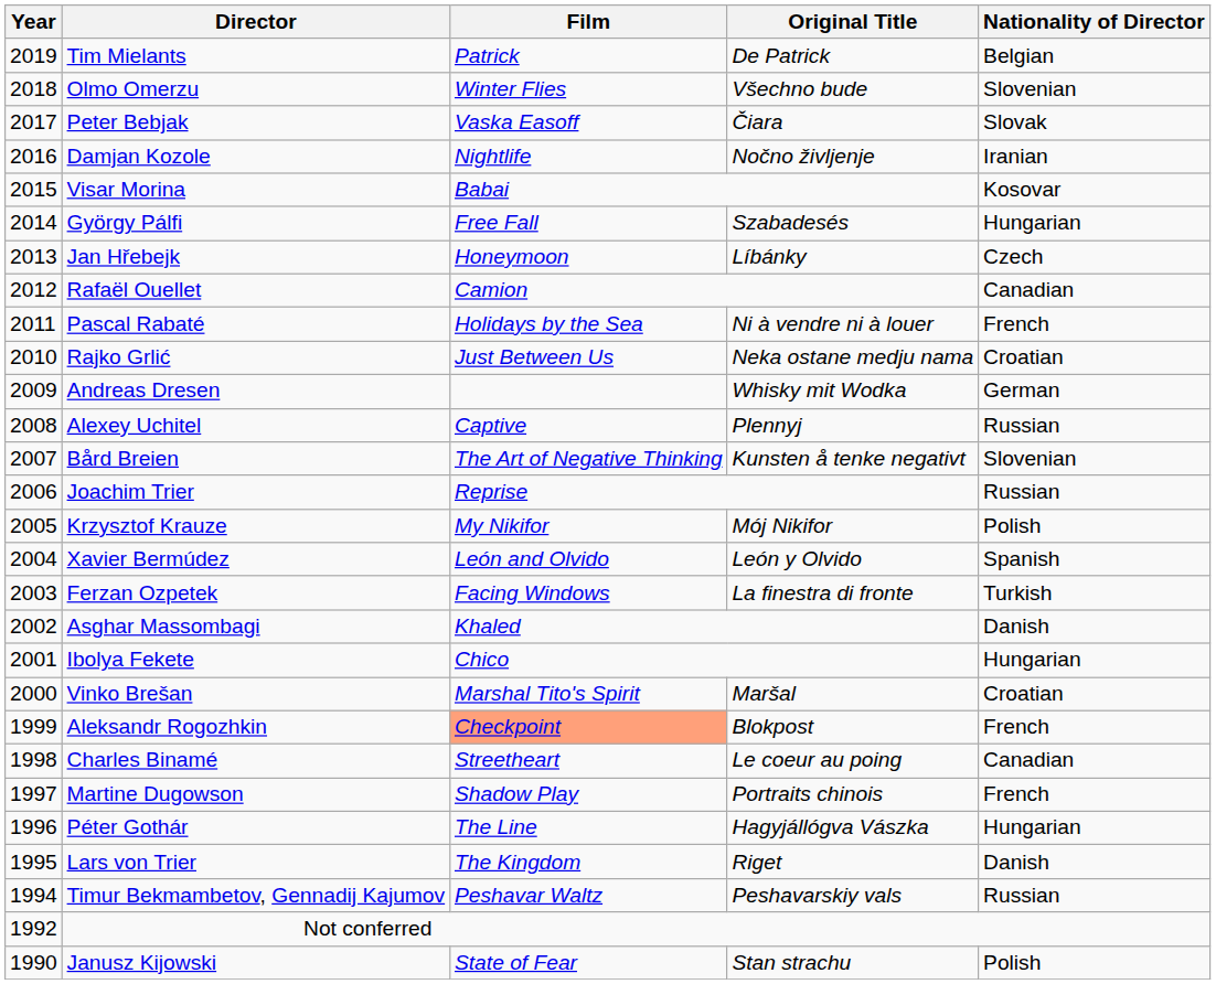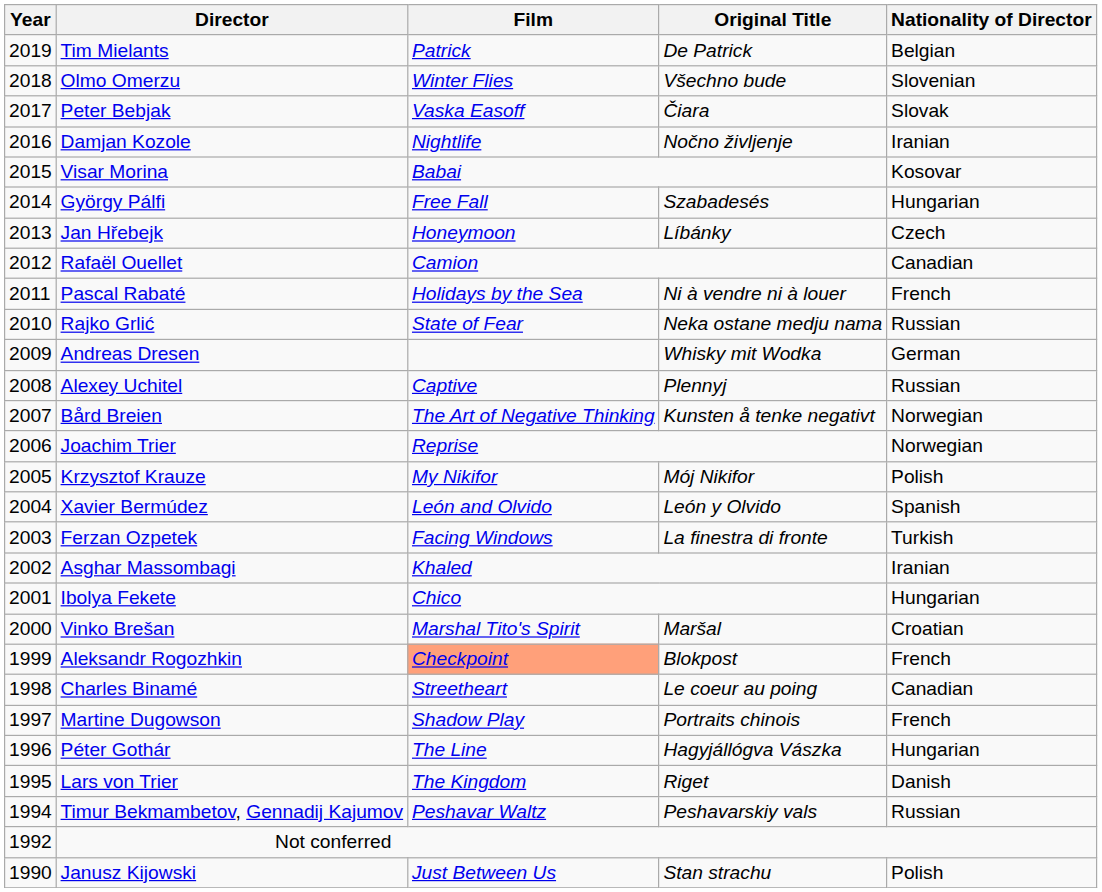 <table class="wikitable sortable">
 <tr>
 <th>Year</th>
 <th>Director</th>
 <th>Film</th>
 <th>Original Title</th>
 <th>Nationality of Director</th>
 </tr>
 <tr>
 <td>2019</td>
 <td data-sort-value="Omerzu"><a href='#'>Tim Mielants</a></td>
 <td><em><a href='#'>Patrick</a></em></td>
 <td><em>De Patrick</em></td>
 <td>Belgian</td>
 </tr>
 <tr>
 <td>2018</td>
 <td data-sort-value="Omerzu"><a href='#'>Olmo Omerzu</a></td>
 <td><em><a href='#'>Winter Flies</a></em></td>
 <td><em>Všechno bude</em></td>
 <td>Slovenian</td>
 </tr>
 <tr>
 <td>2017</td>
 <td data-sort-value="Bebjak"><a href='#'>Peter Bebjak</a></td>
 <td><em><a href='#'>Vaska Easoff</a></em></td>
 <td><em>Čiara</em></td>
 <td>Slovak</td>
 </tr>
 <tr>
 <td>2016</td>
 <td data-sort-value="Kozole"><a href='#'>Damjan Kozole</a></td>
 <td><em><a href='#'>Nightlife</a></em></td>
 <td><em>Nočno življenje</em></td>
 <td>Iranian</td>
 </tr>
 <tr>
 <td>2015</td>
 <td data-sort-value="Morina"><a href='#'>Visar Morina</a></td>
 <td colspan=2><em><a href='#'>Babai</a></em></td>
 <td>Kosovar</td>
 </tr>
 <tr>
 <td>2014</td>
 <td data-sort-value="Palfi"><a href='#'>György Pálfi</a></td>
 <td><em><a href='#'>Free Fall</a></em></td>
 <td><em>Szabadesés</em></td>
 <td>Hungarian</td>
 </tr>
 <tr>
 <td>2013</td>
 <td data-sort-value="Hrebejk"><a href='#'>Jan Hřebejk</a></td>
 <td><em><a href='#'>Honeymoon</a></em></td>
 <td><em>Líbánky</em></td>
 <td>Czech</td>
 </tr>
 <tr>
 <td>2012</td>
 <td data-sort-value="Ouellet"><a href='#'>Rafaël Ouellet</a></td>
 <td colspan=2><em><a href='#'>Camion</a></em></td>
 <td>Canadian</td>
 </tr>
 <tr>
 <td>2011</td>
 <td data-sort-value="Rabate"><a href='#'>Pascal Rabaté</a></td>
 <td><em><a href='#'>Holidays by the Sea</a></em></td>
 <td><em>Ni à vendre ni à louer</em></td>
 <td>French</td>
 </tr>
 <tr>
 <td>2010</td>
 <td data-sort-value="Grlic"><a href='#'>Rajko Grlić</a></td>
-<td><em><a href='#'>Just Between Us</a></em></td>
+<td><em><a href='#'>State of Fear</a></em></td>
 <td><em>Neka ostane medju nama</em></td>
-<td>Croatian</td>
+<td>Russian</td>
 </tr>
 <tr>
 <td>2009</td>
 <td data-sort-value="Dresen"><a href='#'>Andreas Dresen</a></td>
 <td><em></em></td>
 <td><em>Whisky mit Wodka</em></td>
 <td>German</td>
 </tr>
 <tr>
 <td>2008</td>
 <td data-sort-value="Uchitel"><a href='#'>Alexey Uchitel</a></td>
 <td><em><a href='#'>Captive</a></em></td>
 <td><em>Plennyj</em></td>
 <td>Russian</td>
 </tr>
 <tr>
 <td>2007</td>
 <td data-sort-value="Breien"><a href='#'>Bård Breien</a></td>
 <td><em><a href='#'>The Art of Negative Thinking</a></em></td>
 <td><em>Kunsten å tenke negativt</em></td>
-<td>Slovenian</td>
+<td>Norwegian</td>
 </tr>
 <tr>
 <td>2006</td>
 <td data-sort-value="Trier"><a href='#'>Joachim Trier</a></td>
 <td colspan=2><em><a href='#'>Reprise</a></em></td>
-<td>Russian</td>
+<td>Norwegian</td>
 </tr>
 <tr>
 <td>2005</td>
 <td data-sort-value="Krauze"><a href='#'>Krzysztof Krauze</a></td>
 <td><em><a href='#'>My Nikifor</a></em></td>
 <td><em>Mój Nikifor</em></td>
 <td>Polish</td>
 </tr>
 <tr>
 <td>2004</td>
 <td data-sort-value="Bermúdez"><a href='#'>Xavier Bermúdez</a></td>
 <td><em><a href='#'>León and Olvido</a></em></td>
 <td><em>León y Olvido</em></td>
 <td>Spanish</td>
 </tr>
 <tr>
 <td>2003</td>
 <td data-sort-value="Ozpetek"><a href='#'>Ferzan Ozpetek</a></td>
 <td><em><a href='#'>Facing Windows</a></em></td>
 <td><em>La finestra di fronte</em></td>
 <td>Turkish</td>
 </tr>
 <tr>
 <td>2002</td>
 <td data-sort-value="Massombagi"><a href='#'>Asghar Massombagi</a></td>
 <td colspan=2><em><a href='#'>Khaled</a></em></td>
-<td>Danish</td>
+<td>Iranian</td>
 </tr>
 <tr>
 <td>2001</td>
 <td data-sort-value="Fekete"><a href='#'>Ibolya Fekete</a></td>
 <td colspan=2><em><a href='#'>Chico</a></em></td>
 <td>Hungarian</td>
 </tr>
 <tr>
 <td>2000</td>
 <td data-sort-value="Bresan"><a href='#'>Vinko Brešan</a></td>
 <td><em><a href='#'>Marshal Tito's Spirit</a></em></td>
 <td><em>Maršal</em></td>
 <td>Croatian</td>
 </tr>
 <tr>
 <td>1999</td>
 <td data-sort-value="Rogozhkin"><a href='#'>Aleksandr Rogozhkin</a></td>
 <td style="background: lightsalmon;"><em><a href='#'>Checkpoint</a></em></td>
 <td><em>Blokpost</em></td>
 <td>French</td>
 </tr>
 <tr>
 <td>1998</td>
 <td data-sort-value="Biname"><a href='#'>Charles Binamé</a></td>
 <td><em><a href='#'>Streetheart</a></em></td>
 <td><em>Le coeur au poing</em></td>
 <td>Canadian</td>
 </tr>
 <tr>
 <td>1997</td>
 <td data-sort-value="Dugowson"><a href='#'>Martine Dugowson</a></td>
 <td><em><a href='#'>Shadow Play</a></em></td>
 <td><em>Portraits chinois</em></td>
 <td>French</td>
 </tr>
 <tr>
 <td>1996</td>
 <td data-sort-value="Gothar"><a href='#'>Péter Gothár</a></td>
 <td><em><a href='#'>The Line</a></em></td>
 <td><em>Hagyjállógva Vászka</em></td>
 <td>Hungarian</td>
 </tr>
 <tr>
 <td>1995</td>
 <td data-sort-value="von Trier"><a href='#'>Lars von Trier</a></td>
 <td><em><a href='#'>The Kingdom</a></em></td>
 <td><em>Riget</em></td>
 <td>Danish</td>
 </tr>
 <tr>
 <td>1994</td>
 <td data-sort-value="Bekmambetov"><a href='#'>Timur Bekmambetov</a>, <a href='#'>Gennadij Kajumov</a></td>
 <td><em><a href='#'>Peshavar Waltz</a></em></td>
 <td><em>Peshavarskiy vals</em></td>
 <td>Russian</td>
 </tr>
 <tr>
 <td>1992</td>
 <td colspan=4 style="padding-left:20%" data-sort-value="ω">Not conferred</td>
 </tr>
 <tr>
 <td>1990</td>
 <td data-sort-value="Smirnov"><a href='#'>Janusz Kijowski</a></td>
-<td><em><a href='#'>State of Fear</a></em></td>
+<td><em><a href='#'>Just Between Us</a></em></td>
 <td><em>Stan strachu</em></td>
 <td>Polish</td>
 </tr>
 </table>
